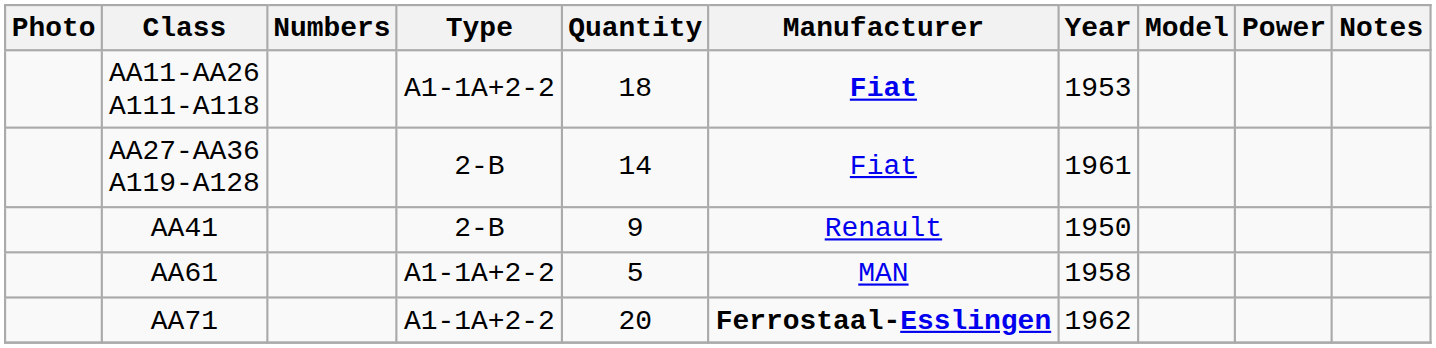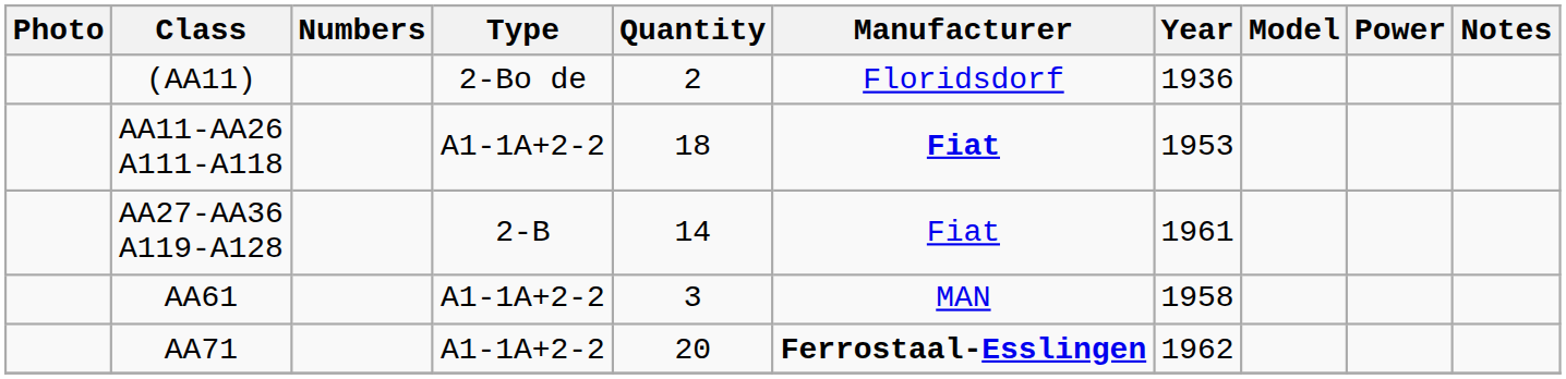 <table class="wikitable" style=text-align:center>
 <tr>
 <th>Photo</th>
 <th>Class</th>
 <th>Numbers</th>
 <th>Type</th>
 <th>Quantity</th>
 <th>Manufacturer</th>
 <th>Year</th>
 <th>Model</th>
 <th>Power</th>
 <th>Notes</th>
+</tr>
+<tr>
+<td></td>
+<td>(AA11)</td>
+<td></td>
+<td>2-Bo de</td>
+<td>2</td>
+<td><a href='#'>Floridsdorf</a></td>
+<td>1936</td>
+<td></td>
+<td></td>
+<td></td>
 </tr>
 <tr>
 <td></td>
 <td>AA11-AA26<br>A111-A118</td>
 <td></td>
 <td>A1-1A+2-2</td>
 <td>18</td>
 <td><strong><a href='#'>Fiat</a></strong></td>
 <td>1953</td>
 <td></td>
 <td></td>
 <td></td>
 </tr>
 <tr>
 <td></td>
 <td>AA27-AA36<br>A119-A128</td>
 <td></td>
 <td>2-B</td>
 <td>14</td>
 <td><a href='#'>Fiat</a></td>
 <td>1961</td>
 <td></td>
 <td></td>
 <td></td>
 </tr>
 <tr>
 <td></td>
-<td>AA41</td>
-<td></td>
-<td>2-B</td>
-<td>9</td>
-<td><a href='#'>Renault</a></td>
-<td>1950</td>
-<td></td>
-<td></td>
-<td></td>
-</tr>
-<tr>
-<td></td>
 <td>AA61</td>
 <td></td>
 <td>A1-1A+2-2</td>
-<td>5</td>
+<td>3</td>
 <td><a href='#'>MAN</a></td>
 <td>1958</td>
 <td></td>
 <td></td>
 <td></td>
 </tr>
 <tr>
 <td></td>
 <td>AA71</td>
 <td></td>
 <td>A1-1A+2-2</td>
 <td>20</td>
 <td><strong>Ferrostaal-<a href='#'>Esslingen</a></strong></td>
 <td>1962</td>
 <td></td>
 <td></td>
 <td></td>
 </tr>
 <tr>
 </tr>
 </table>
